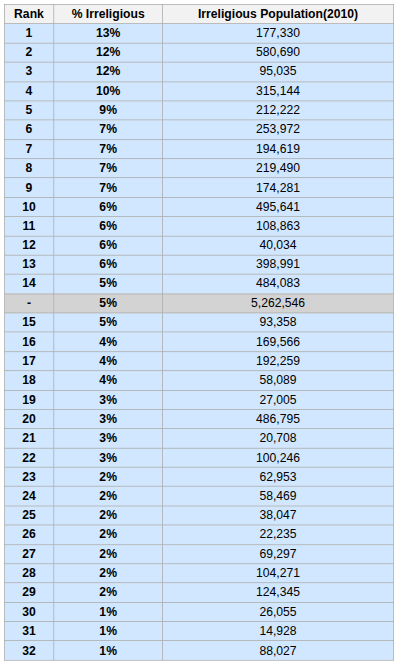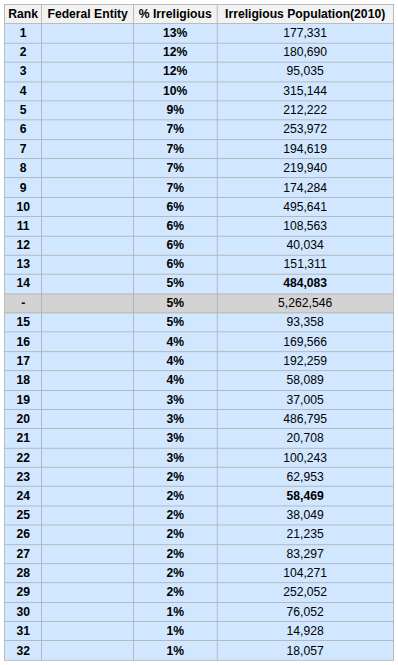 <table class="wikitable sortable" style="width:58%;">
 <tr>
 <th><strong>Rank</strong></th>
+<th><strong>Federal Entity</strong></th>
 <th><strong>% Irreligious</strong></th>
 <th><strong>Irreligious Population(2010)</strong></th>
 </tr>
 <tr bgcolor="#d0e7ff">
 <td align="center"><strong>1</strong></td>
+<td align="left"></td>
 <td align="center"><strong>13%</strong></td>
-<td align="center">177,330</td>
+<td align="center">177,331</td>
 </tr>
 <tr bgcolor="#d0e7ff">
 <td align="center"><strong>2</strong></td>
+<td align="left"></td>
 <td align="center"><strong>12%</strong></td>
-<td align="center">580,690</td>
+<td align="center">180,690</td>
 </tr>
 <tr bgcolor="#d0e7ff">
 <td align="center"><strong>3</strong></td>
+<td align="left"></td>
 <td align="center"><strong>12%</strong></td>
 <td align="center">95,035</td>
 </tr>
 <tr bgcolor="#d0e7ff">
 <td align="center"><strong>4</strong></td>
+<td align="left"></td>
 <td align="center"><strong>10%</strong></td>
 <td align="center">315,144</td>
 </tr>
 <tr bgcolor="#d0e7ff">
 <td align="center"><strong>5</strong></td>
+<td align="left"></td>
 <td align="center"><strong>9%</strong></td>
 <td align="center">212,222</td>
 </tr>
 <tr bgcolor="#d0e7ff">
 <td align="center"><strong>6</strong></td>
+<td align="left"></td>
 <td align="center"><strong>7%</strong></td>
 <td align="center">253,972</td>
 </tr>
 <tr bgcolor="#d0e7ff">
 <td align="center"><strong>7</strong></td>
+<td align="left"></td>
 <td align="center"><strong>7%</strong></td>
 <td align="center">194,619</td>
 </tr>
 <tr bgcolor="#d0e7ff">
 <td align="center"><strong>8</strong></td>
+<td align="left"></td>
 <td align="center"><strong>7%</strong></td>
-<td align="center">219,490</td>
+<td align="center">219,940</td>
 </tr>
 <tr bgcolor="#d0e7ff">
 <td align="center"><strong>9</strong></td>
+<td align="left"></td>
 <td align="center"><strong>7%</strong></td>
-<td align="center">174,281</td>
+<td align="center">174,284</td>
 </tr>
 <tr bgcolor="#d0e7ff">
 <td align="center"><strong>10</strong></td>
+<td align="left"></td>
 <td align="center"><strong>6%</strong></td>
 <td align="center">495,641</td>
 </tr>
 <tr bgcolor="#d0e7ff">
 <td align="center"><strong>11</strong></td>
+<td align="left"></td>
 <td align="center"><strong>6%</strong></td>
-<td align="center">108,863</td>
+<td align="center">108,563</td>
 </tr>
 <tr bgcolor="#d0e7ff">
 <td align="center"><strong>12</strong></td>
+<td align="left"></td>
 <td align="center"><strong>6%</strong></td>
 <td align="center">40,034</td>
 </tr>
 <tr bgcolor="#d0e7ff">
 <td align="center"><strong>13</strong></td>
+<td align="left"></td>
 <td align="center"><strong>6%</strong></td>
-<td align="center">398,991</td>
+<td align="center">151,311</td>
 </tr>
 <tr bgcolor="#d0e7ff">
 <td align="center"><strong>14</strong></td>
+<td align="left"></td>
 <td align="center"><strong>5%</strong></td>
-<td align="center">484,083</td>
+<td align="center"><strong>484,083</strong></td>
 </tr>
 <tr bgcolor="lightgrey">
 <td align="center"><strong>-</strong></td>
+<td align="left"></td>
 <td align="center"><strong>5%</strong></td>
 <td align="center">5,262,546</td>
 </tr>
 <tr bgcolor="#d0e7ff">
 <td align="center"><strong>15</strong></td>
+<td align="left"></td>
 <td align="center"><strong>5%</strong></td>
 <td align="center">93,358</td>
 </tr>
 <tr bgcolor="#d0e7ff">
 <td align="center"><strong>16</strong></td>
+<td align="left"></td>
 <td align="center"><strong>4%</strong></td>
 <td align="center">169,566</td>
 </tr>
 <tr bgcolor="#d0e7ff">
 <td align="center"><strong>17</strong></td>
+<td align="left"></td>
 <td align="center"><strong>4%</strong></td>
 <td align="center">192,259</td>
 </tr>
 <tr bgcolor="#d0e7ff">
 <td align="center"><strong>18</strong></td>
+<td align="left"></td>
 <td align="center"><strong>4%</strong></td>
 <td align="center">58,089</td>
 </tr>
 <tr bgcolor="#d0e7ff">
 <td align="center"><strong>19</strong></td>
+<td align="left"></td>
 <td align="center"><strong>3%</strong></td>
-<td align="center">27,005</td>
+<td align="center">37,005</td>
 </tr>
 <tr bgcolor="#d0e7ff">
 <td align="center"><strong>20</strong></td>
+<td align="left"></td>
 <td align="center"><strong>3%</strong></td>
 <td align="center">486,795</td>
 </tr>
 <tr bgcolor="#d0e7ff">
 <td align="center"><strong>21</strong></td>
+<td align="left"></td>
 <td align="center"><strong>3%</strong></td>
 <td align="center">20,708</td>
 </tr>
 <tr bgcolor="#d0e7ff">
 <td align="center"><strong>22</strong></td>
+<td align="left"></td>
 <td align="center"><strong>3%</strong></td>
-<td align="center">100,246</td>
+<td align="center">100,243</td>
 </tr>
 <tr bgcolor="#d0e7ff">
 <td align="center"><strong>23</strong></td>
+<td align="left"></td>
 <td align="center"><strong>2%</strong></td>
 <td align="center">62,953</td>
 </tr>
 <tr bgcolor="#d0e7ff">
 <td align="center"><strong>24</strong></td>
+<td align="left"></td>
 <td align="center"><strong>2%</strong></td>
-<td align="center">58,469</td>
+<td align="center"><strong>58,469</strong></td>
 </tr>
 <tr bgcolor="#d0e7ff">
 <td align="center"><strong>25</strong></td>
+<td align="left"></td>
 <td align="center"><strong>2%</strong></td>
-<td align="center">38,047</td>
+<td align="center">38,049</td>
 </tr>
 <tr bgcolor="#d0e7ff">
 <td align="center"><strong>26</strong></td>
+<td align="left"></td>
 <td align="center"><strong>2%</strong></td>
-<td align="center">22,235</td>
+<td align="center">21,235</td>
 </tr>
 <tr bgcolor="#d0e7ff">
 <td align="center"><strong>27</strong></td>
+<td align="left"></td>
 <td align="center"><strong>2%</strong></td>
-<td align="center">69,297</td>
+<td align="center">83,297</td>
 </tr>
 <tr bgcolor="#d0e7ff">
 <td align="center"><strong>28</strong></td>
+<td align="left"></td>
 <td align="center"><strong>2%</strong></td>
 <td align="center">104,271</td>
 </tr>
 <tr bgcolor="#d0e7ff">
 <td align="center"><strong>29</strong></td>
+<td align="left"></td>
 <td align="center"><strong>2%</strong></td>
-<td align="center">124,345</td>
+<td align="center">252,052</td>
 </tr>
 <tr bgcolor="#d0e7ff">
 <td align="center"><strong>30</strong></td>
+<td align="left"></td>
 <td align="center"><strong>1%</strong></td>
-<td align="center">26,055</td>
+<td align="center">76,052</td>
 </tr>
 <tr bgcolor="#d0e7ff">
 <td align="center"><strong>31</strong></td>
+<td align="left"></td>
 <td align="center"><strong>1%</strong></td>
 <td align="center">14,928</td>
 </tr>
 <tr bgcolor="#d0e7ff">
 <td align="center"><strong>32</strong></td>
+<td align="left"></td>
 <td align="center"><strong>1%</strong></td>
-<td align="center">88,027</td>
+<td align="center">18,057</td>
 </tr>
 </table>
